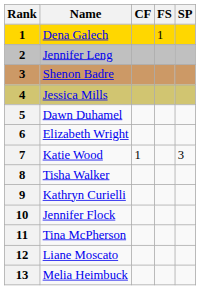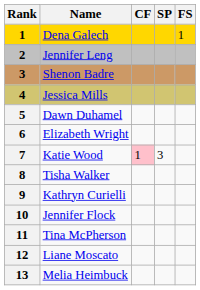 <table class="wikitable">
 <tr>
 <th>Rank</th>
 <th>Name</th>
 <th>CF</th>
+<th>SP</th>
 <th>FS</th>
-<th>SP</th>
 </tr>
 <tr bgcolor="gold">
 <td align="center"><strong>1</strong></td>
 <td><a href='#'>Dena Galech</a></td>
 <td></td>
+<td></td>
 <td>1</td>
-<td></td>
 </tr>
 <tr bgcolor="silver">
 <td align="center"><strong>2</strong></td>
 <td><a href='#'>Jennifer Leng</a></td>
 <td></td>
 <td></td>
 <td></td>
 </tr>
 <tr bgcolor="cc9966">
 <td align="center"><strong>3</strong></td>
 <td><a href='#'>Shenon Badre</a></td>
 <td></td>
 <td></td>
 <td></td>
 </tr>
 <tr bgcolor="#d1c571">
 <td align="center"><strong>4</strong></td>
 <td><a href='#'>Jessica Mills</a></td>
 <td></td>
 <td></td>
 <td></td>
 </tr>
 <tr>
 <th>5</th>
 <td><a href='#'>Dawn Duhamel</a></td>
 <td></td>
 <td></td>
 <td></td>
 </tr>
 <tr>
 <th>6</th>
 <td><a href='#'>Elizabeth Wright</a></td>
 <td></td>
 <td></td>
 <td></td>
 </tr>
 <tr>
 <th>7</th>
 <td><a href='#'>Katie Wood</a></td>
-<td>1</td>
+<td style="background: pink;">1</td>
+<td>3</td>
 <td></td>
-<td>3</td>
 </tr>
 <tr>
 <th>8</th>
 <td><a href='#'>Tisha Walker</a></td>
 <td></td>
 <td></td>
 <td></td>
 </tr>
 <tr>
 <th>9</th>
 <td><a href='#'>Kathryn Curielli</a></td>
 <td></td>
 <td></td>
 <td></td>
 </tr>
 <tr>
 <th>10</th>
 <td><a href='#'>Jennifer Flock</a></td>
 <td></td>
 <td></td>
 <td></td>
 </tr>
 <tr>
 <th>11</th>
 <td><a href='#'>Tina McPherson</a></td>
 <td></td>
 <td></td>
 <td></td>
 </tr>
 <tr>
 <th>12</th>
 <td><a href='#'>Liane Moscato</a></td>
 <td></td>
 <td></td>
 <td></td>
 </tr>
 <tr>
 <th>13</th>
 <td><a href='#'>Melia Heimbuck</a></td>
 <td></td>
 <td></td>
 <td></td>
 </tr>
 </table>
